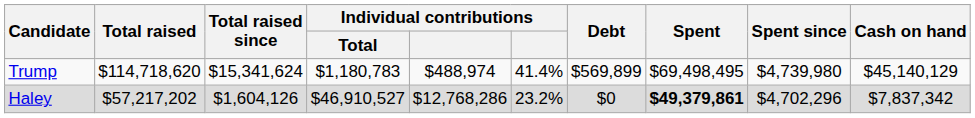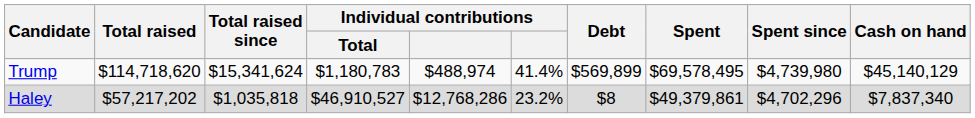 <table class="wikitable sortable" style="text-align:center;">
 <tr>
 <th scope="col" rowspan=2>Candidate</th>
 <th scope="col" data-sort-type=currency rowspan=2>Total raised</th>
 <th scope="col" data-sort-type=currency rowspan=2>Total raised<br>since </th>
 <th scope="col" colspan=3>Individual contributions</th>
 <th scope="col" data-sort-type=currency rowspan=2>Debt</th>
 <th scope="col" data-sort-type=currency rowspan=2>Spent</th>
 <th scope="col" data-sort-type=currency rowspan=2>Spent since<br></th>
 <th scope="col" data-sort-type=currency rowspan=2>Cash on hand</th>
 </tr>
 <tr>
 <th scope="col" data-sort-type=currency>Total</th>
 <th scope="col" data-sort-type=currency></th>
 <th scope="col" data-sort-type=number></th>
 </tr>
 <tr>
 <td style="text-align: left;"><a href='#'>Trump</a></td>
 <td>$114,718,620</td>
 <td>$15,341,624</td>
 <td>$1,180,783</td>
 <td>$488,974</td>
 <td>41.4%</td>
 <td>$569,899</td>
-<td>$69,498,495</td>
+<td>$69,578,495</td>
 <td>$4,739,980</td>
 <td>$45,140,129</td>
 </tr>
 <tr style=background:gainsboro>
 <td style="text-align: left;"><a href='#'>Haley</a></td>
 <td>$57,217,202</td>
-<td>$1,604,126</td>
+<td>$1,035,818</td>
 <td>$46,910,527</td>
 <td>$12,768,286</td>
 <td>23.2%</td>
-<td>$0</td>
-<td><strong>$49,379,861</strong></td>
+<td>$8</td>
+<td>$49,379,861</td>
 <td>$4,702,296</td>
-<td>$7,837,342</td>
+<td>$7,837,340</td>
 </tr>
 </table>
